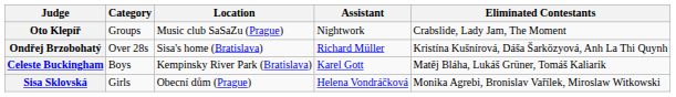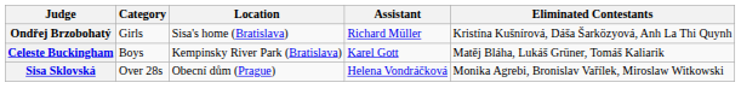 <table class="wikitable plainrowheaders">
 <tr>
 <th>Judge</th>
 <th>Category</th>
 <th>Location</th>
 <th>Assistant</th>
 <th>Eliminated Contestants</th>
 </tr>
 <tr>
-<th scope="row">Oto Klepíř</th>
-<td>Groups</td>
-<td>Music club SaSaZu (<a href='#'>Prague</a>)</td>
-<td>Nightwork</td>
-<td>Crabslide, Lady Jam, The Moment</td>
-</tr>
-<tr>
 <th scope="row">Ondřej Brzobohatý</th>
-<td>Over 28s</td>
+<td>Girls</td>
 <td>Sisa's home (<a href='#'>Bratislava</a>)</td>
 <td><a href='#'>Richard Müller</a></td>
 <td>Kristína Kušnírová, Dáša Šarközyová, Anh La Thi Quynh</td>
 </tr>
 <tr>
 <th scope="row"><a href='#'>Celeste Buckingham</a></th>
 <td>Boys</td>
 <td>Kempinsky River Park (<a href='#'>Bratislava</a>)</td>
 <td><a href='#'>Karel Gott</a></td>
 <td>Matěj Bláha, Lukáš Grüner, Tomáš Kaliarik</td>
 </tr>
 <tr>
 <th scope="row"><a href='#'>Sisa Sklovská</a></th>
-<td>Girls</td>
+<td>Over 28s</td>
 <td>Obecní dům (<a href='#'>Prague</a>)</td>
 <td><a href='#'>Helena Vondráčková</a></td>
 <td>Monika Agrebi, Bronislav Vařílek, Miroslaw Witkowski</td>
 </tr>
 </table>
